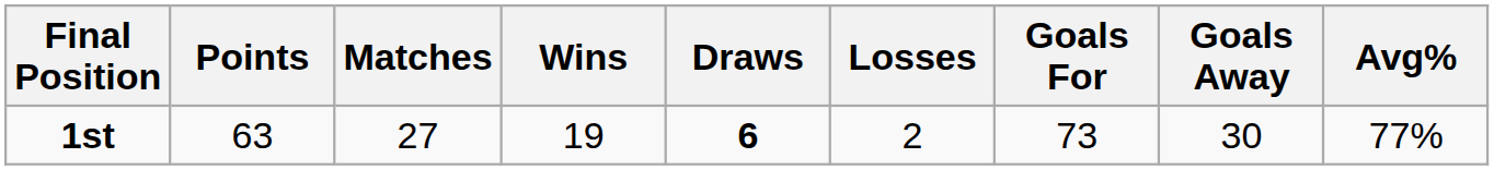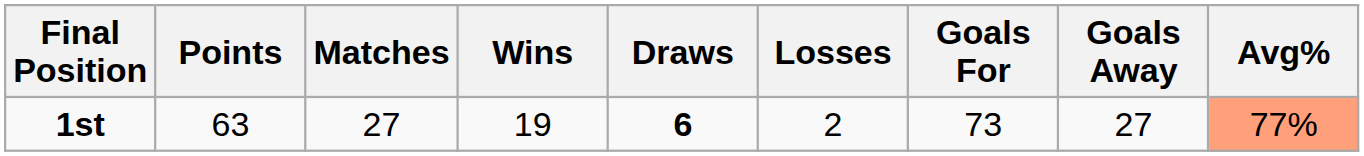 <table class="wikitable" style="font-size: 95%; text-align: center;">
 <tr>
 <th width=60>Final Position</th>
 <th width=60>Points</th>
 <th width=60>Matches</th>
 <th width=60>Wins</th>
 <th width=60>Draws</th>
 <th width=60>Losses</th>
 <th width=60>Goals For</th>
 <th width=60>Goals Away</th>
 <th width=60>Avg%</th>
 </tr>
 <tr>
 <td><strong>1st</strong></td>
 <td>63</td>
 <td>27</td>
 <td>19</td>
 <td><strong>6</strong></td>
 <td>2</td>
 <td>73</td>
-<td>30</td>
-<td>77%</td>
+<td>27</td>
+<td style="background: lightsalmon;">77%</td>
 </tr>
 </table>
